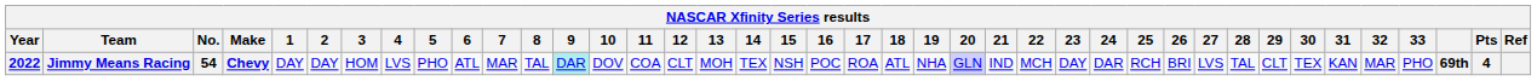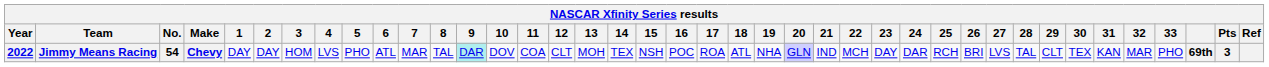 <table class="wikitable" style="text-align:center; font-size:75%">
 <tr>
 <th colspan=42><a href='#'>NASCAR Xfinity Series</a> results</th>
 </tr>
 <tr>
 <th>Year</th>
 <th>Team</th>
 <th>No.</th>
 <th>Make</th>
 <th>1</th>
 <th>2</th>
 <th>3</th>
 <th>4</th>
 <th>5</th>
 <th>6</th>
 <th>7</th>
 <th>8</th>
 <th>9</th>
 <th>10</th>
 <th>11</th>
 <th>12</th>
 <th>13</th>
 <th>14</th>
 <th>15</th>
 <th>16</th>
 <th>17</th>
 <th>18</th>
 <th>19</th>
 <th>20</th>
 <th>21</th>
 <th>22</th>
 <th>23</th>
 <th>24</th>
 <th>25</th>
 <th>26</th>
 <th>27</th>
 <th>28</th>
 <th>29</th>
 <th>30</th>
 <th>31</th>
 <th>32</th>
 <th>33</th>
 <th></th>
 <th>Pts</th>
 <th>Ref</th>
 </tr>
 <tr>
 <th><a href='#'>2022</a></th>
 <th nowrap><a href='#'>Jimmy Means Racing</a></th>
 <th>54</th>
 <th><a href='#'>Chevy</a></th>
 <td><a href='#'>DAY</a></td>
 <td><a href='#'>DAY</a></td>
 <td><a href='#'>HOM</a></td>
 <td><a href='#'>LVS</a></td>
 <td><a href='#'>PHO</a></td>
 <td><a href='#'>ATL</a></td>
 <td><a href='#'>MAR</a></td>
 <td><a href='#'>TAL</a></td>
 <td style="background: paleturquoise;"><a href='#'>DAR</a></td>
 <td><a href='#'>DOV</a></td>
 <td><a href='#'>COA</a></td>
 <td><a href='#'>CLT</a></td>
 <td><a href='#'>MOH</a></td>
 <td><a href='#'>TEX</a></td>
 <td><a href='#'>NSH</a></td>
 <td><a href='#'>POC</a></td>
 <td><a href='#'>ROA</a></td>
 <td><a href='#'>ATL</a></td>
 <td><a href='#'>NHA</a></td>
 <td style="background:#CFCFFF;"><a href='#'>GLN</a><br></td>
 <td><a href='#'>IND</a></td>
 <td><a href='#'>MCH</a></td>
 <td><a href='#'>DAY</a></td>
 <td><a href='#'>DAR</a></td>
 <td><a href='#'>RCH</a></td>
 <td><a href='#'>BRI</a></td>
 <td><a href='#'>LVS</a></td>
 <td><a href='#'>TAL</a></td>
 <td><a href='#'>CLT</a></td>
 <td><a href='#'>TEX</a></td>
 <td><a href='#'>KAN</a></td>
 <td><a href='#'>MAR</a></td>
 <td><a href='#'>PHO</a></td>
 <th>69th</th>
-<th>4</th>
+<th>3</th>
 <th></th>
 </tr>
 </table>
